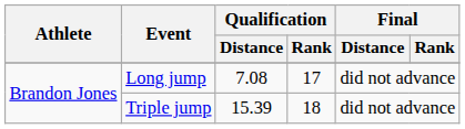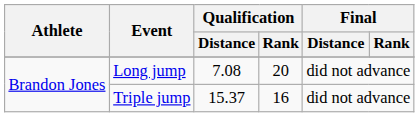 <table class=wikitable style="font-size:90%">
 <tr>
 <th rowspan="2">Athlete</th>
 <th rowspan="2">Event</th>
 <th colspan="2">Qualification</th>
 <th colspan="2">Final</th>
 </tr>
 <tr style="font-size:95%">
 <th>Distance</th>
 <th>Rank</th>
 <th>Distance</th>
 <th>Rank</th>
 </tr>
 <tr align=center>
 </tr>
 <tr align=center>
 <td align=left rowspan="2"><a href='#'>Brandon Jones</a></td>
 <td align=left><a href='#'>Long jump</a></td>
 <td>7.08</td>
-<td>17</td>
+<td>20</td>
 <td colspan="2">did not advance</td>
 </tr>
 <tr align=center>
 <td align=left><a href='#'>Triple jump</a></td>
-<td>15.39</td>
-<td>18</td>
+<td>15.37</td>
+<td>16</td>
 <td colspan="2">did not advance</td>
 </tr>
 </table>
